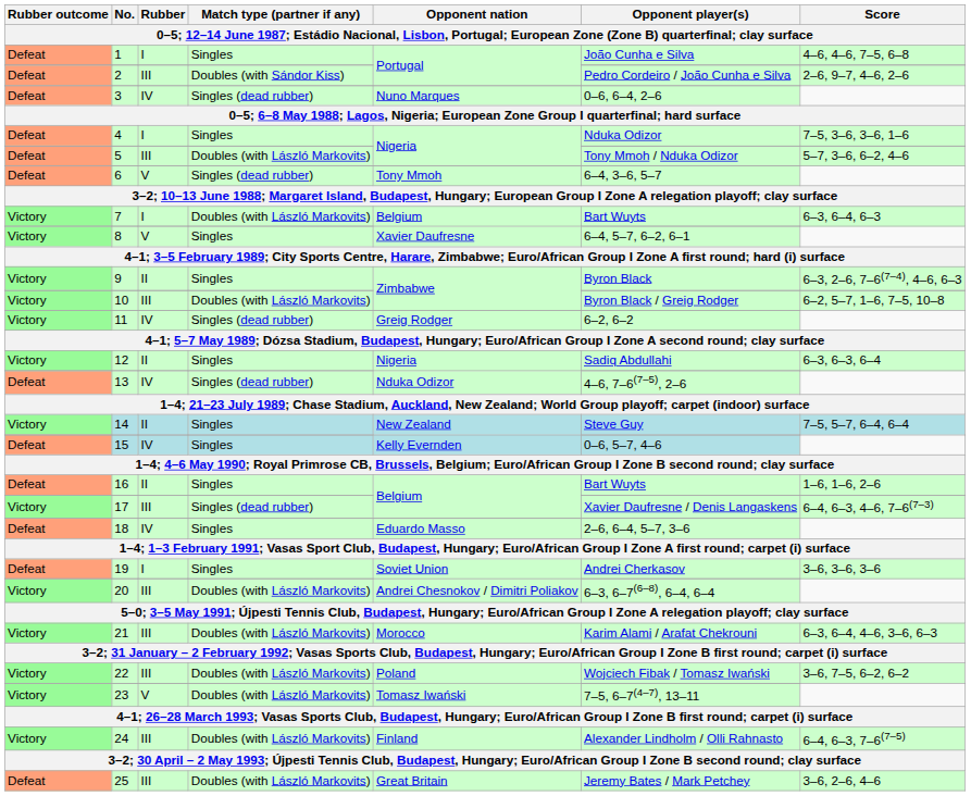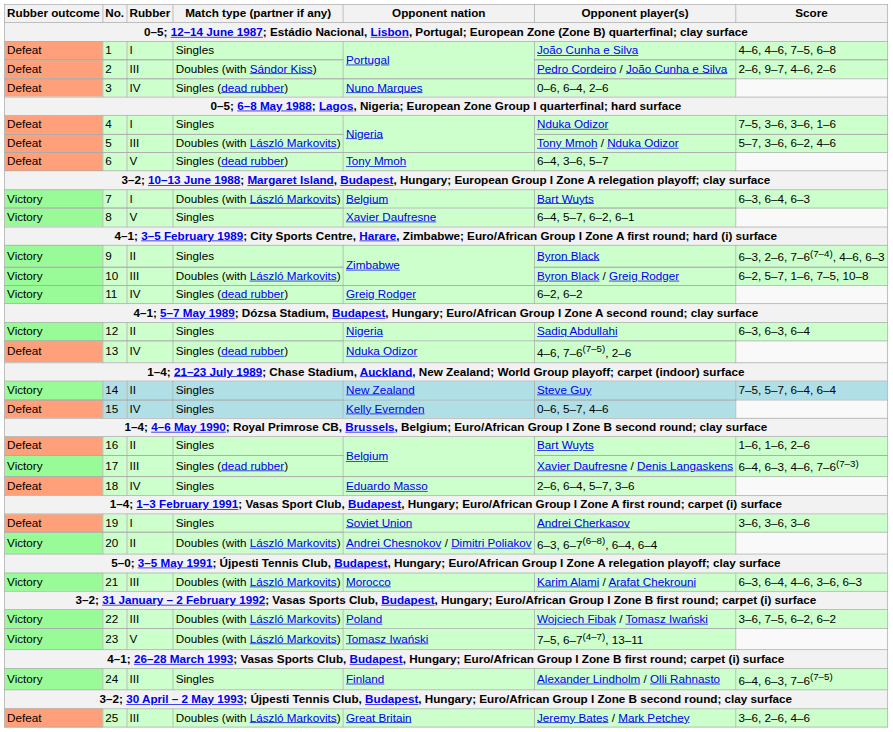 <table class=wikitable>
 <tr>
 <th>Rubber outcome</th>
 <th>No.</th>
 <th>Rubber</th>
 <th>Match type (partner if any)</th>
 <th>Opponent nation</th>
 <th>Opponent player(s)</th>
 <th>Score</th>
 </tr>
 <tr>
 <th colspan=7>0–5; <a href='#'>12–14 June 1987</a>; Estádio Nacional, <a href='#'>Lisbon</a>, Portugal; European Zone (Zone B) quarterfinal; clay surface</th>
 </tr>
 <tr bgcolor=#CCFFCC>
 <td bgcolor=FFA07A>Defeat</td>
 <td>1</td>
 <td>I</td>
 <td>Singles</td>
 <td rowspan=3> <a href='#'>Portugal</a></td>
 <td><a href='#'>João Cunha e Silva</a></td>
 <td>4–6, 4–6, 7–5, 6–8</td>
 </tr>
 <tr>
 </tr>
 <tr bgcolor=#CCFFCC>
 <td bgcolor=FFA07A>Defeat</td>
 <td>2</td>
 <td>III</td>
 <td>Doubles (with <a href='#'>Sándor Kiss</a>)</td>
 <td><a href='#'>Pedro Cordeiro</a> / <a href='#'>João Cunha e Silva</a></td>
 <td>2–6, 9–7, 4–6, 2–6</td>
 </tr>
 <tr>
 </tr>
 <tr bgcolor=#CCFFCC>
 <td bgcolor=FFA07A>Defeat</td>
 <td>3</td>
 <td>IV</td>
 <td>Singles (<a href='#'>dead rubber</a>)</td>
 <td><a href='#'>Nuno Marques</a></td>
 <td>0–6, 6–4, 2–6</td>
 </tr>
 <tr>
 <th colspan=7>0–5; <a href='#'>6–8 May 1988</a>; <a href='#'>Lagos</a>, Nigeria; European Zone Group I quarterfinal; hard surface</th>
 </tr>
 <tr bgcolor=#CCFFCC>
 <td bgcolor=FFA07A>Defeat</td>
 <td>4</td>
 <td>I</td>
 <td>Singles</td>
 <td rowspan=3> <a href='#'>Nigeria</a></td>
 <td><a href='#'>Nduka Odizor</a></td>
 <td>7–5, 3–6, 3–6, 1–6</td>
 </tr>
 <tr>
 </tr>
 <tr bgcolor=#CCFFCC>
 <td bgcolor=FFA07A>Defeat</td>
 <td>5</td>
 <td>III</td>
 <td>Doubles (with <a href='#'>László Markovits</a>)</td>
 <td><a href='#'>Tony Mmoh</a> / <a href='#'>Nduka Odizor</a></td>
 <td>5–7, 3–6, 6–2, 4–6</td>
 </tr>
 <tr>
 </tr>
 <tr bgcolor=#CCFFCC>
 <td bgcolor=FFA07A>Defeat</td>
 <td>6</td>
 <td>V</td>
 <td>Singles (<a href='#'>dead rubber</a>)</td>
 <td><a href='#'>Tony Mmoh</a></td>
 <td>6–4, 3–6, 5–7</td>
 </tr>
 <tr>
 <th colspan=7>3–2; <a href='#'>10–13 June 1988</a>; <a href='#'>Margaret Island</a>, <a href='#'>Budapest</a>, Hungary; European Group I Zone A relegation playoff; clay surface</th>
 </tr>
 <tr bgcolor=#CCFFCC>
 <td bgcolor=98FB98>Victory</td>
 <td>7</td>
 <td>I</td>
 <td>Doubles (with <a href='#'>László Markovits</a>)</td>
 <td rowspan=2> <a href='#'>Belgium</a></td>
 <td><a href='#'>Bart Wuyts</a></td>
 <td>6–3, 6–4, 6–3</td>
 </tr>
 <tr>
 </tr>
 <tr bgcolor=#CCFFCC>
 <td bgcolor=98FB98>Victory</td>
 <td>8</td>
 <td>V</td>
 <td>Singles</td>
 <td><a href='#'>Xavier Daufresne</a></td>
 <td>6–4, 5–7, 6–2, 6–1</td>
 </tr>
 <tr>
 <th colspan=7>4–1; <a href='#'>3–5 February 1989</a>; City Sports Centre, <a href='#'>Harare</a>, Zimbabwe; Euro/African Group I Zone A first round; hard (i) surface</th>
 </tr>
 <tr bgcolor=#CCFFCC>
 <td bgcolor=98FB98>Victory</td>
 <td>9</td>
 <td>II</td>
 <td>Singles</td>
 <td rowspan=3> <a href='#'>Zimbabwe</a></td>
 <td><a href='#'>Byron Black</a></td>
 <td>6–3, 2–6, 7–6<sup>(7–4)</sup>, 4–6, 6–3</td>
 </tr>
 <tr>
 </tr>
 <tr bgcolor=#CCFFCC>
 <td bgcolor=98FB98>Victory</td>
 <td>10</td>
 <td>III</td>
 <td>Doubles (with <a href='#'>László Markovits</a>)</td>
 <td><a href='#'>Byron Black</a> / <a href='#'>Greig Rodger</a></td>
 <td>6–2, 5–7, 1–6, 7–5, 10–8</td>
 </tr>
 <tr>
 </tr>
 <tr bgcolor=#CCFFCC>
 <td bgcolor=98FB98>Victory</td>
 <td>11</td>
 <td>IV</td>
 <td>Singles (<a href='#'>dead rubber</a>)</td>
 <td><a href='#'>Greig Rodger</a></td>
 <td>6–2, 6–2</td>
 </tr>
 <tr>
 <th colspan=7>4–1; <a href='#'>5–7 May 1989</a>; Dózsa Stadium, <a href='#'>Budapest</a>, Hungary; Euro/African Group I Zone A second round; clay surface</th>
 </tr>
 <tr bgcolor=#CCFFCC>
 <td bgcolor=98FB98>Victory</td>
 <td>12</td>
 <td>II</td>
 <td>Singles</td>
 <td rowspan=2> <a href='#'>Nigeria</a></td>
 <td><a href='#'>Sadiq Abdullahi</a></td>
 <td>6–3, 6–3, 6–4</td>
 </tr>
 <tr>
 </tr>
 <tr bgcolor=#CCFFCC>
 <td bgcolor=FFA07A>Defeat</td>
 <td>13</td>
 <td>IV</td>
 <td>Singles (<a href='#'>dead rubber</a>)</td>
 <td><a href='#'>Nduka Odizor</a></td>
 <td>4–6, 7–6<sup>(7–5)</sup>, 2–6</td>
 </tr>
 <tr>
 <th colspan=7>1–4; <a href='#'>21–23 July 1989</a>; Chase Stadium, <a href='#'>Auckland</a>, New Zealand; World Group playoff; carpet (indoor) surface</th>
 </tr>
 <tr bgcolor=#B0E0E6>
 <td bgcolor=98FB98>Victory</td>
 <td>14</td>
 <td>II</td>
 <td>Singles</td>
 <td rowspan=2> <a href='#'>New Zealand</a></td>
 <td><a href='#'>Steve Guy</a></td>
 <td>7–5, 5–7, 6–4, 6–4</td>
 </tr>
 <tr>
 </tr>
 <tr bgcolor=#B0E0E6>
 <td bgcolor=FFA07A>Defeat</td>
 <td>15</td>
 <td>IV</td>
 <td>Singles</td>
 <td><a href='#'>Kelly Evernden</a></td>
 <td>0–6, 5–7, 4–6</td>
 </tr>
 <tr>
 <th colspan=7>1–4; <a href='#'>4–6 May 1990</a>; Royal Primrose CB, <a href='#'>Brussels</a>, Belgium; Euro/African Group I Zone B second round; clay surface</th>
 </tr>
 <tr bgcolor=#CCFFCC>
 <td bgcolor=FFA07A>Defeat</td>
 <td>16</td>
 <td>II</td>
 <td>Singles</td>
 <td rowspan=3> <a href='#'>Belgium</a></td>
 <td><a href='#'>Bart Wuyts</a></td>
 <td>1–6, 1–6, 2–6</td>
 </tr>
 <tr>
 </tr>
 <tr bgcolor=#CCFFCC>
 <td bgcolor=98FB98>Victory</td>
 <td>17</td>
 <td>III</td>
 <td>Singles (<a href='#'>dead rubber</a>)</td>
 <td><a href='#'>Xavier Daufresne</a> / <a href='#'>Denis Langaskens</a></td>
 <td>6–4, 6–3, 4–6, 7–6<sup>(7–3)</sup></td>
 </tr>
 <tr>
 </tr>
 <tr bgcolor=#CCFFCC>
 <td bgcolor=FFA07A>Defeat</td>
 <td>18</td>
 <td>IV</td>
 <td>Singles</td>
 <td><a href='#'>Eduardo Masso</a></td>
 <td>2–6, 6–4, 5–7, 3–6</td>
 </tr>
 <tr>
 <th colspan=7>1–4; <a href='#'>1–3 February 1991</a>; Vasas Sport Club, <a href='#'>Budapest</a>, Hungary; Euro/African Group I Zone A first round; carpet (i) surface</th>
 </tr>
 <tr bgcolor=#CCFFCC>
 <td bgcolor=FFA07A>Defeat</td>
 <td>19</td>
 <td>I</td>
 <td>Singles</td>
 <td rowspan=2> <a href='#'>Soviet Union</a></td>
 <td><a href='#'>Andrei Cherkasov</a></td>
 <td>3–6, 3–6, 3–6</td>
 </tr>
 <tr>
 </tr>
 <tr bgcolor=#CCFFCC>
 <td bgcolor=98FB98>Victory</td>
 <td>20</td>
-<td>III</td>
+<td>II</td>
 <td>Doubles (with <a href='#'>László Markovits</a>)</td>
 <td><a href='#'>Andrei Chesnokov</a> / <a href='#'>Dimitri Poliakov</a></td>
 <td>6–3, 6–7<sup>(6–8)</sup>, 6–4, 6–4</td>
 </tr>
 <tr>
 <th colspan=7>5–0; <a href='#'>3–5 May 1991</a>; Újpesti Tennis Club, <a href='#'>Budapest</a>, Hungary; Euro/African Group I Zone A relegation playoff; clay surface</th>
 </tr>
 <tr bgcolor=#CCFFCC>
 <td bgcolor=98FB98>Victory</td>
 <td>21</td>
 <td>III</td>
 <td>Doubles (with <a href='#'>László Markovits</a>)</td>
 <td> <a href='#'>Morocco</a></td>
 <td><a href='#'>Karim Alami</a> / <a href='#'>Arafat Chekrouni</a></td>
 <td>6–3, 6–4, 4–6, 3–6, 6–3</td>
 </tr>
 <tr>
 <th colspan=7>3–2; <a href='#'>31 January – 2 February 1992</a>; Vasas Sports Club, <a href='#'>Budapest</a>, Hungary; Euro/African Group I Zone B first round; carpet (i) surface</th>
 </tr>
 <tr bgcolor=#CCFFCC>
 <td bgcolor=98FB98>Victory</td>
 <td>22</td>
 <td>III</td>
 <td>Doubles (with <a href='#'>László Markovits</a>)</td>
 <td rowspan=2> <a href='#'>Poland</a></td>
 <td><a href='#'>Wojciech Fibak</a> / <a href='#'>Tomasz Iwański</a></td>
 <td>3–6, 7–5, 6–2, 6–2</td>
 </tr>
 <tr>
 </tr>
 <tr bgcolor=#CCFFCC>
 <td bgcolor=98FB98>Victory</td>
 <td>23</td>
 <td>V</td>
 <td>Doubles (with <a href='#'>László Markovits</a>)</td>
 <td><a href='#'>Tomasz Iwański</a></td>
 <td>7–5, 6–7<sup>(4–7)</sup>, 13–11</td>
 </tr>
 <tr>
 <th colspan=7>4–1; <a href='#'>26–28 March 1993</a>; Vasas Sports Club, <a href='#'>Budapest</a>, Hungary; Euro/African Group I Zone B first round; carpet (i) surface</th>
 </tr>
 <tr bgcolor=#CCFFCC>
 <td bgcolor=98FB98>Victory</td>
 <td>24</td>
 <td>III</td>
-<td>Doubles (with <a href='#'>László Markovits</a>)</td>
+<td>Singles</td>
 <td> <a href='#'>Finland</a></td>
 <td><a href='#'>Alexander Lindholm</a> / <a href='#'>Olli Rahnasto</a></td>
 <td>6–4, 6–3, 7–6<sup>(7–5)</sup></td>
 </tr>
 <tr>
 <th colspan=7>3–2; <a href='#'>30 April – 2 May 1993</a>; Újpesti Tennis Club, <a href='#'>Budapest</a>, Hungary; Euro/African Group I Zone B second round; clay surface</th>
 </tr>
 <tr bgcolor=#CCFFCC>
 <td bgcolor=FFA07A>Defeat</td>
 <td>25</td>
 <td>III</td>
 <td>Doubles (with <a href='#'>László Markovits</a>)</td>
 <td> <a href='#'>Great Britain</a></td>
 <td><a href='#'>Jeremy Bates</a> / <a href='#'>Mark Petchey</a></td>
 <td>3–6, 2–6, 4–6</td>
 </tr>
 </table>
